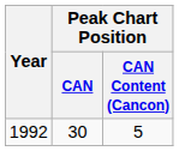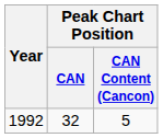 <table class="wikitable">
 <tr>
 <th rowspan="2">Year</th>
 <th colspan="2">Peak Chart Position</th>
 </tr>
 <tr>
 <th width="40"><small><a href='#'>CAN</a></small></th>
 <th width="40"><small><a href='#'>CAN Content (Cancon)</a></small></th>
 </tr>
 <tr>
 <td rowspan=1>1992</td>
-<td align="center">30</td>
+<td align="center">32</td>
 <td align="center">5</td>
 </tr>
 </table>
